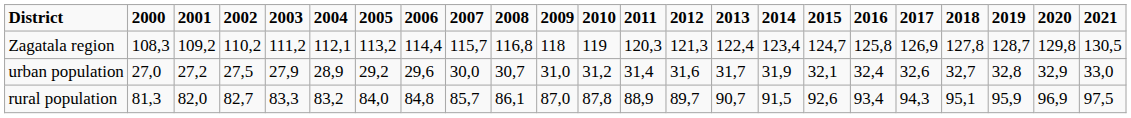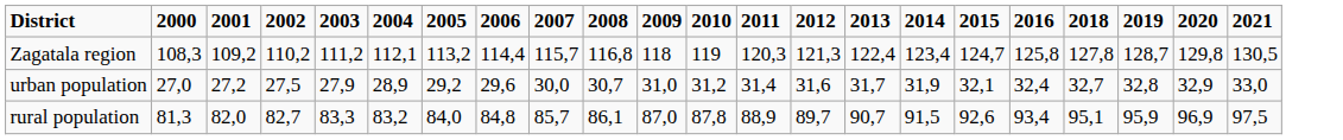 <table class="wikitable">
 <tr>
 <td><strong>District</strong></td>
 <td><strong>2000</strong></td>
 <td><strong>2001</strong></td>
 <td><strong>2002</strong></td>
 <td><strong>2003</strong></td>
 <td><strong>2004</strong></td>
 <td><strong>2005</strong></td>
 <td><strong>2006</strong></td>
 <td><strong>2007</strong></td>
 <td><strong>2008</strong></td>
 <td><strong>2009</strong></td>
 <td><strong>2010</strong></td>
 <td><strong>2011</strong></td>
 <td><strong>2012</strong></td>
 <td><strong>2013</strong></td>
 <td><strong>2014</strong></td>
 <td><strong>2015</strong></td>
 <td><strong>2016</strong></td>
-<td><strong>2017</strong></td>
 <td><strong>2018</strong></td>
 <td><strong>2019</strong></td>
 <td><strong>2020</strong></td>
 <td><strong>2021</strong></td>
 </tr>
 <tr>
 <td>Zagatala region</td>
 <td>108,3</td>
 <td>109,2</td>
 <td>110,2</td>
 <td>111,2</td>
 <td>112,1</td>
 <td>113,2</td>
 <td>114,4</td>
 <td>115,7</td>
 <td>116,8</td>
 <td>118</td>
 <td>119</td>
 <td>120,3</td>
 <td>121,3</td>
 <td>122,4</td>
 <td>123,4</td>
 <td>124,7</td>
 <td>125,8</td>
-<td>126,9</td>
 <td>127,8</td>
 <td>128,7</td>
 <td>129,8</td>
 <td>130,5</td>
 </tr>
 <tr>
 <td>urban population</td>
 <td>27,0</td>
 <td>27,2</td>
 <td>27,5</td>
 <td>27,9</td>
 <td>28,9</td>
 <td>29,2</td>
 <td>29,6</td>
 <td>30,0</td>
 <td>30,7</td>
 <td>31,0</td>
 <td>31,2</td>
 <td>31,4</td>
 <td>31,6</td>
 <td>31,7</td>
 <td>31,9</td>
 <td>32,1</td>
 <td>32,4</td>
-<td>32,6</td>
 <td>32,7</td>
 <td>32,8</td>
 <td>32,9</td>
 <td>33,0</td>
 </tr>
 <tr>
 <td>rural population</td>
 <td>81,3</td>
 <td>82,0</td>
 <td>82,7</td>
 <td>83,3</td>
 <td>83,2</td>
 <td>84,0</td>
 <td>84,8</td>
 <td>85,7</td>
 <td>86,1</td>
 <td>87,0</td>
 <td>87,8</td>
 <td>88,9</td>
 <td>89,7</td>
 <td>90,7</td>
 <td>91,5</td>
 <td>92,6</td>
 <td>93,4</td>
-<td>94,3</td>
 <td>95,1</td>
 <td>95,9</td>
 <td>96,9</td>
 <td>97,5</td>
 </tr>
 </table>
